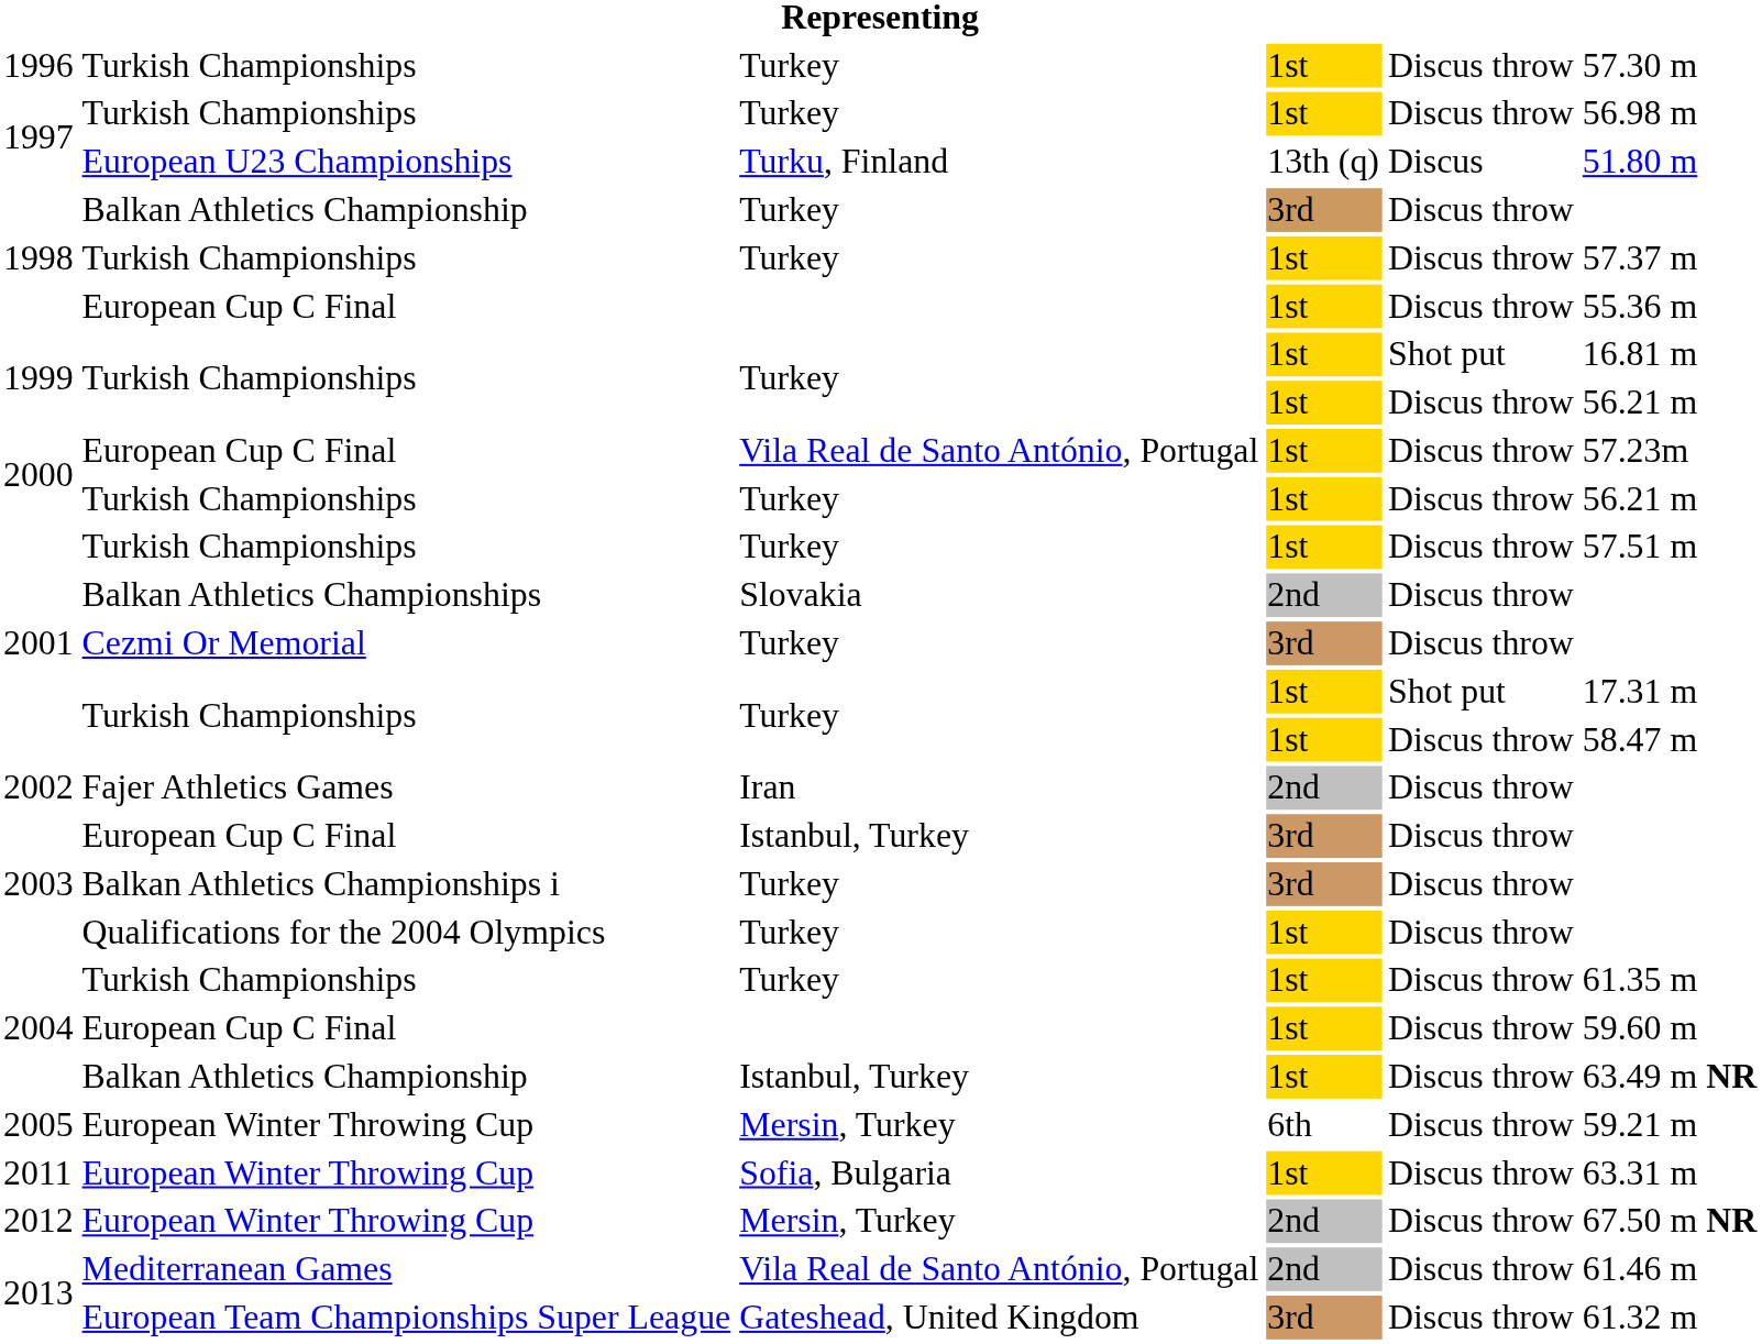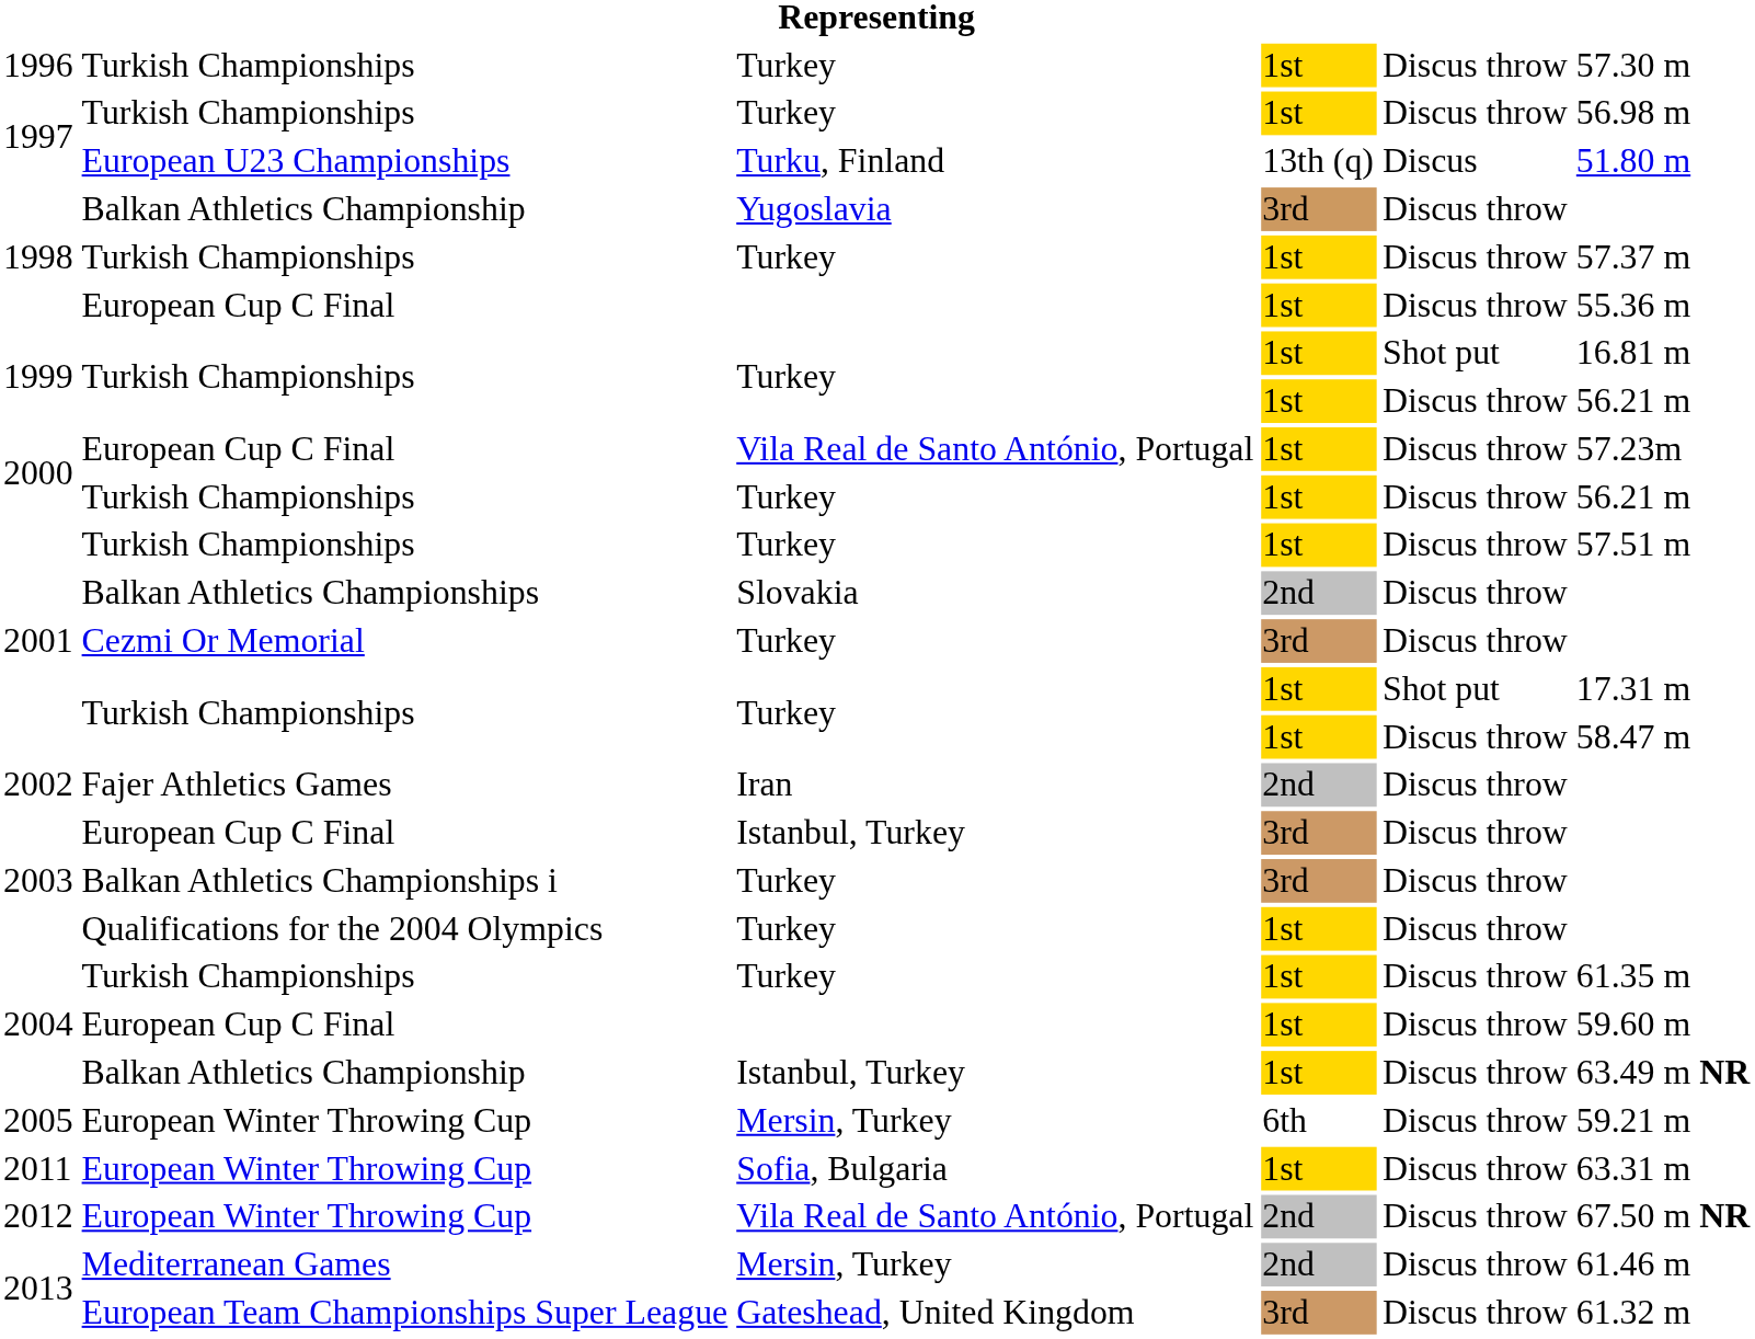 <table>
 <tr>
 <th colspan="6">Representing </th>
 </tr>
 <tr>
 <td>1996</td>
 <td>Turkish Championships</td>
 <td>Turkey</td>
 <td bgcolor=gold>1st</td>
 <td>Discus throw</td>
 <td>57.30 m</td>
 </tr>
 <tr>
 <td rowspan=2>1997</td>
 <td>Turkish Championships</td>
 <td>Turkey</td>
 <td bgcolor=gold>1st</td>
 <td>Discus throw</td>
 <td>56.98 m</td>
 </tr>
 <tr>
 <td><a href='#'>European U23 Championships</a></td>
 <td><a href='#'>Turku</a>, Finland</td>
 <td>13th (q)</td>
 <td>Discus</td>
 <td><a href='#'>51.80 m</a></td>
 </tr>
 <tr>
 <td rowspan=3>1998</td>
 <td>Balkan Athletics Championship</td>
-<td>Turkey</td>
+<td><a href='#'>Yugoslavia</a></td>
 <td bgcolor=cc996>3rd</td>
 <td>Discus throw</td>
 <td></td>
 </tr>
 <tr>
 <td>Turkish Championships</td>
 <td>Turkey</td>
 <td bgcolor=gold>1st</td>
 <td>Discus throw</td>
 <td>57.37 m</td>
 </tr>
 <tr>
 <td>European Cup C Final</td>
 <td></td>
 <td bgcolor=gold>1st</td>
 <td>Discus throw</td>
 <td>55.36 m</td>
 </tr>
 <tr>
 <td rowspan=2>1999</td>
 <td rowspan=2>Turkish Championships</td>
 <td rowspan=2>Turkey</td>
 <td bgcolor=gold>1st</td>
 <td>Shot put</td>
 <td>16.81 m</td>
 </tr>
 <tr>
 <td bgcolor=gold>1st</td>
 <td>Discus throw</td>
 <td>56.21 m</td>
 </tr>
 <tr>
 <td rowspan=2>2000</td>
 <td>European Cup C Final</td>
 <td><a href='#'>Vila Real de Santo António</a>, Portugal</td>
 <td bgcolor=gold>1st</td>
 <td>Discus throw</td>
 <td>57.23m</td>
 </tr>
 <tr>
 <td>Turkish Championships</td>
 <td>Turkey</td>
 <td bgcolor=gold>1st</td>
 <td>Discus throw</td>
 <td>56.21 m</td>
 </tr>
 <tr>
 <td rowspan=5>2001</td>
 <td>Turkish Championships</td>
 <td>Turkey</td>
 <td bgcolor=gold>1st</td>
 <td>Discus throw</td>
 <td>57.51 m</td>
 </tr>
 <tr>
 <td>Balkan Athletics Championships</td>
 <td>Slovakia</td>
 <td bgcolor=silver>2nd</td>
 <td>Discus throw</td>
 <td></td>
 </tr>
 <tr>
 <td><a href='#'>Cezmi Or Memorial</a></td>
 <td>Turkey</td>
 <td bgcolor=cc9966>3rd</td>
 <td>Discus throw</td>
 <td></td>
 </tr>
 <tr>
 <td rowspan=2>Turkish Championships</td>
 <td rowspan=2>Turkey</td>
 <td bgcolor=gold>1st</td>
 <td>Shot put</td>
 <td>17.31 m</td>
 </tr>
 <tr>
 <td bgcolor=gold>1st</td>
 <td>Discus throw</td>
 <td>58.47 m</td>
 </tr>
 <tr>
 <td>2002</td>
 <td>Fajer Athletics Games</td>
 <td>Iran</td>
 <td bgcolor=silver>2nd</td>
 <td>Discus throw</td>
 <td></td>
 </tr>
 <tr>
 <td rowspan=3>2003</td>
 <td>European Cup C Final</td>
 <td>Istanbul, Turkey</td>
 <td bgcolor=cc9966>3rd</td>
 <td>Discus throw</td>
 <td></td>
 </tr>
 <tr>
 <td>Balkan Athletics Championships i</td>
 <td>Turkey</td>
 <td bgcolor=cc9966>3rd</td>
 <td>Discus throw</td>
 <td></td>
 </tr>
 <tr>
 <td>Qualifications for the 2004 Olympics</td>
 <td>Turkey</td>
 <td bgcolor=gold>1st</td>
 <td>Discus throw</td>
 <td></td>
 </tr>
 <tr>
 <td rowspan=3>2004</td>
 <td>Turkish Championships</td>
 <td>Turkey</td>
 <td bgcolor=gold>1st</td>
 <td>Discus throw</td>
 <td>61.35 m</td>
 </tr>
 <tr>
 <td>European Cup C Final</td>
 <td></td>
 <td bgcolor=gold>1st</td>
 <td>Discus throw</td>
 <td>59.60 m</td>
 </tr>
 <tr>
 <td>Balkan Athletics Championship</td>
 <td>Istanbul, Turkey</td>
 <td bgcolor=gold>1st</td>
 <td>Discus throw</td>
 <td>63.49 m <strong>NR</strong></td>
 </tr>
 <tr>
 <td>2005</td>
 <td>European Winter Throwing Cup</td>
 <td><a href='#'>Mersin</a>, Turkey</td>
 <td>6th</td>
 <td>Discus throw</td>
 <td>59.21 m</td>
 </tr>
 <tr>
 <td>2011</td>
 <td><a href='#'>European Winter Throwing Cup</a></td>
 <td><a href='#'>Sofia</a>, Bulgaria</td>
 <td bgcolor=gold>1st</td>
 <td>Discus throw</td>
 <td>63.31 m</td>
 </tr>
 <tr>
 <td>2012</td>
 <td><a href='#'>European Winter Throwing Cup</a></td>
-<td><a href='#'>Mersin</a>, Turkey</td>
+<td><a href='#'>Vila Real de Santo António</a>, Portugal</td>
 <td bgcolor=silver>2nd</td>
 <td>Discus throw</td>
 <td>67.50 m <strong>NR</strong></td>
 </tr>
 <tr>
 <td rowspan=2>2013</td>
 <td><a href='#'>Mediterranean Games</a></td>
-<td><a href='#'>Vila Real de Santo António</a>, Portugal</td>
+<td><a href='#'>Mersin</a>, Turkey</td>
 <td bgcolor=silver>2nd</td>
 <td>Discus throw</td>
 <td>61.46 m</td>
 </tr>
 <tr>
 <td><a href='#'>European Team Championships Super League</a></td>
 <td><a href='#'>Gateshead</a>, United Kingdom</td>
 <td bgcolor=cc9966>3rd</td>
 <td>Discus throw</td>
 <td>61.32 m</td>
 </tr>
 </table>
